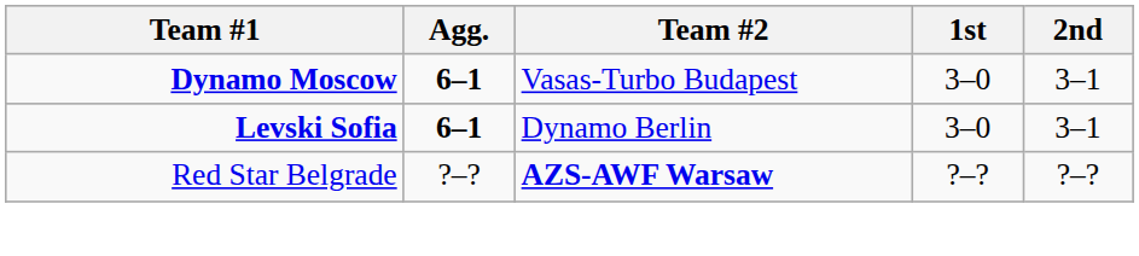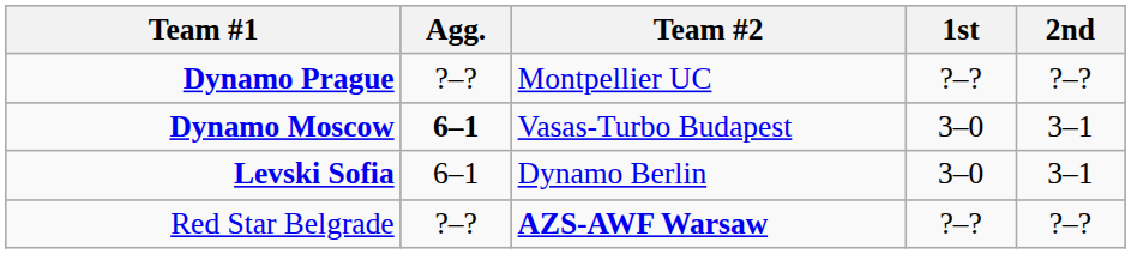 <table class=wikitable style="text-align:center">
 <tr>
 <th width=200>Team #1</th>
 <th width=50>Agg.</th>
 <th width=200>Team #2</th>
 <th width=50>1st</th>
 <th width=50>2nd</th>
+</tr>
+<tr>
+<td align=right><strong><a href='#'>Dynamo Prague</a></strong> </td>
+<td>?–?</td>
+<td align=left> <a href='#'>Montpellier UC</a></td>
+<td align=center>?–?</td>
+<td align=center>?–?</td>
 </tr>
 <tr>
 <td align=right><strong><a href='#'>Dynamo Moscow</a></strong> </td>
 <td><strong>6–1</strong></td>
 <td align=left> <a href='#'>Vasas-Turbo Budapest</a></td>
 <td align=center>3–0</td>
 <td align=center>3–1</td>
 </tr>
 <tr>
 <td align=right><strong><a href='#'>Levski Sofia</a></strong> </td>
-<td><strong>6–1</strong></td>
+<td>6–1</td>
 <td align=left> <a href='#'>Dynamo Berlin</a></td>
 <td align=center>3–0</td>
 <td align=center>3–1</td>
 </tr>
 <tr>
 <td align=right><a href='#'>Red Star Belgrade</a> </td>
 <td>?–?</td>
 <td align=left> <strong><a href='#'>AZS-AWF Warsaw</a></strong></td>
 <td align=center>?–?</td>
 <td align=center>?–?</td>
 </tr>
 </table>
